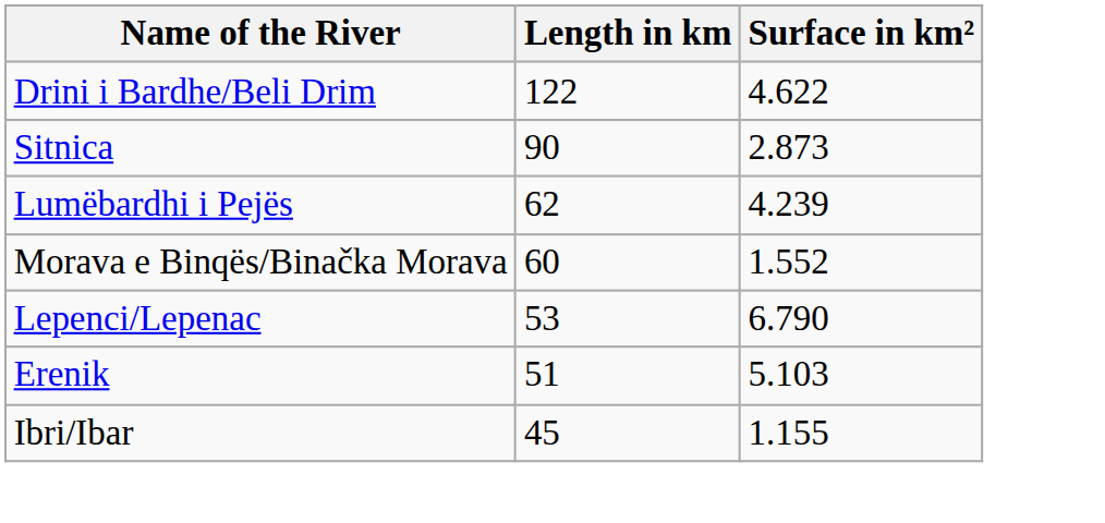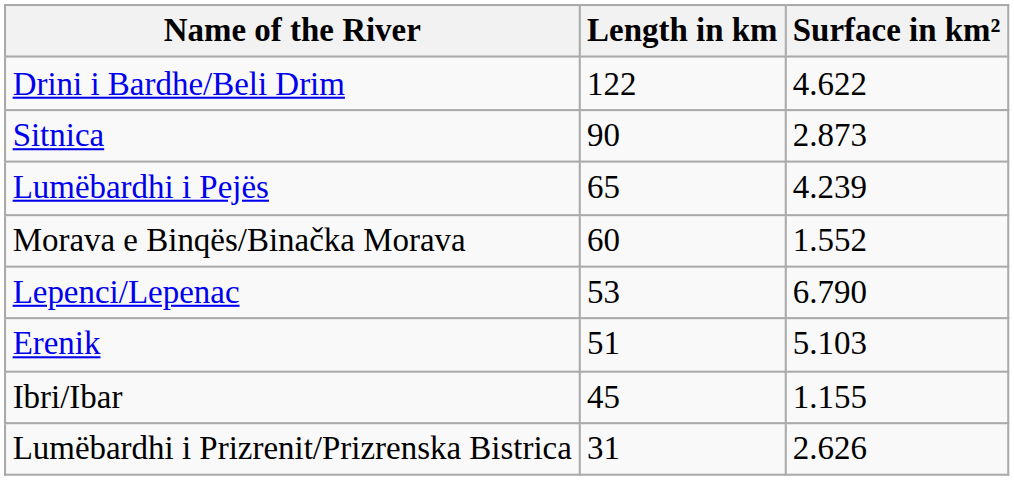 <table class="wikitable">
 <tr>
 <th>Name of the River</th>
 <th>Length in km</th>
 <th>Surface in km²</th>
 </tr>
 <tr>
 <td><a href='#'>Drini i Bardhe/Beli Drim</a></td>
 <td>122</td>
 <td>4.622</td>
 </tr>
 <tr>
 <td><a href='#'>Sitnica</a></td>
 <td>90</td>
 <td>2.873</td>
 </tr>
 <tr>
 <td><a href='#'>Lumëbardhi i Pejës</a></td>
-<td>62</td>
+<td>65</td>
 <td>4.239</td>
 </tr>
 <tr>
 <td>Morava e Binqës/Binačka Morava</td>
 <td>60</td>
 <td>1.552</td>
 </tr>
 <tr>
 <td><a href='#'>Lepenci/Lepenac</a></td>
 <td>53</td>
 <td>6.790</td>
 </tr>
 <tr>
 <td><a href='#'>Erenik</a></td>
 <td>51</td>
 <td>5.103</td>
 </tr>
 <tr>
 <td>Ibri/Ibar</td>
 <td>45</td>
 <td>1.155</td>
 </tr>
+<tr>
+<td>Lumëbardhi i Prizrenit/Prizrenska Bistrica</td>
+<td>31</td>
+<td>2.626</td>
+</tr>
 </table>
